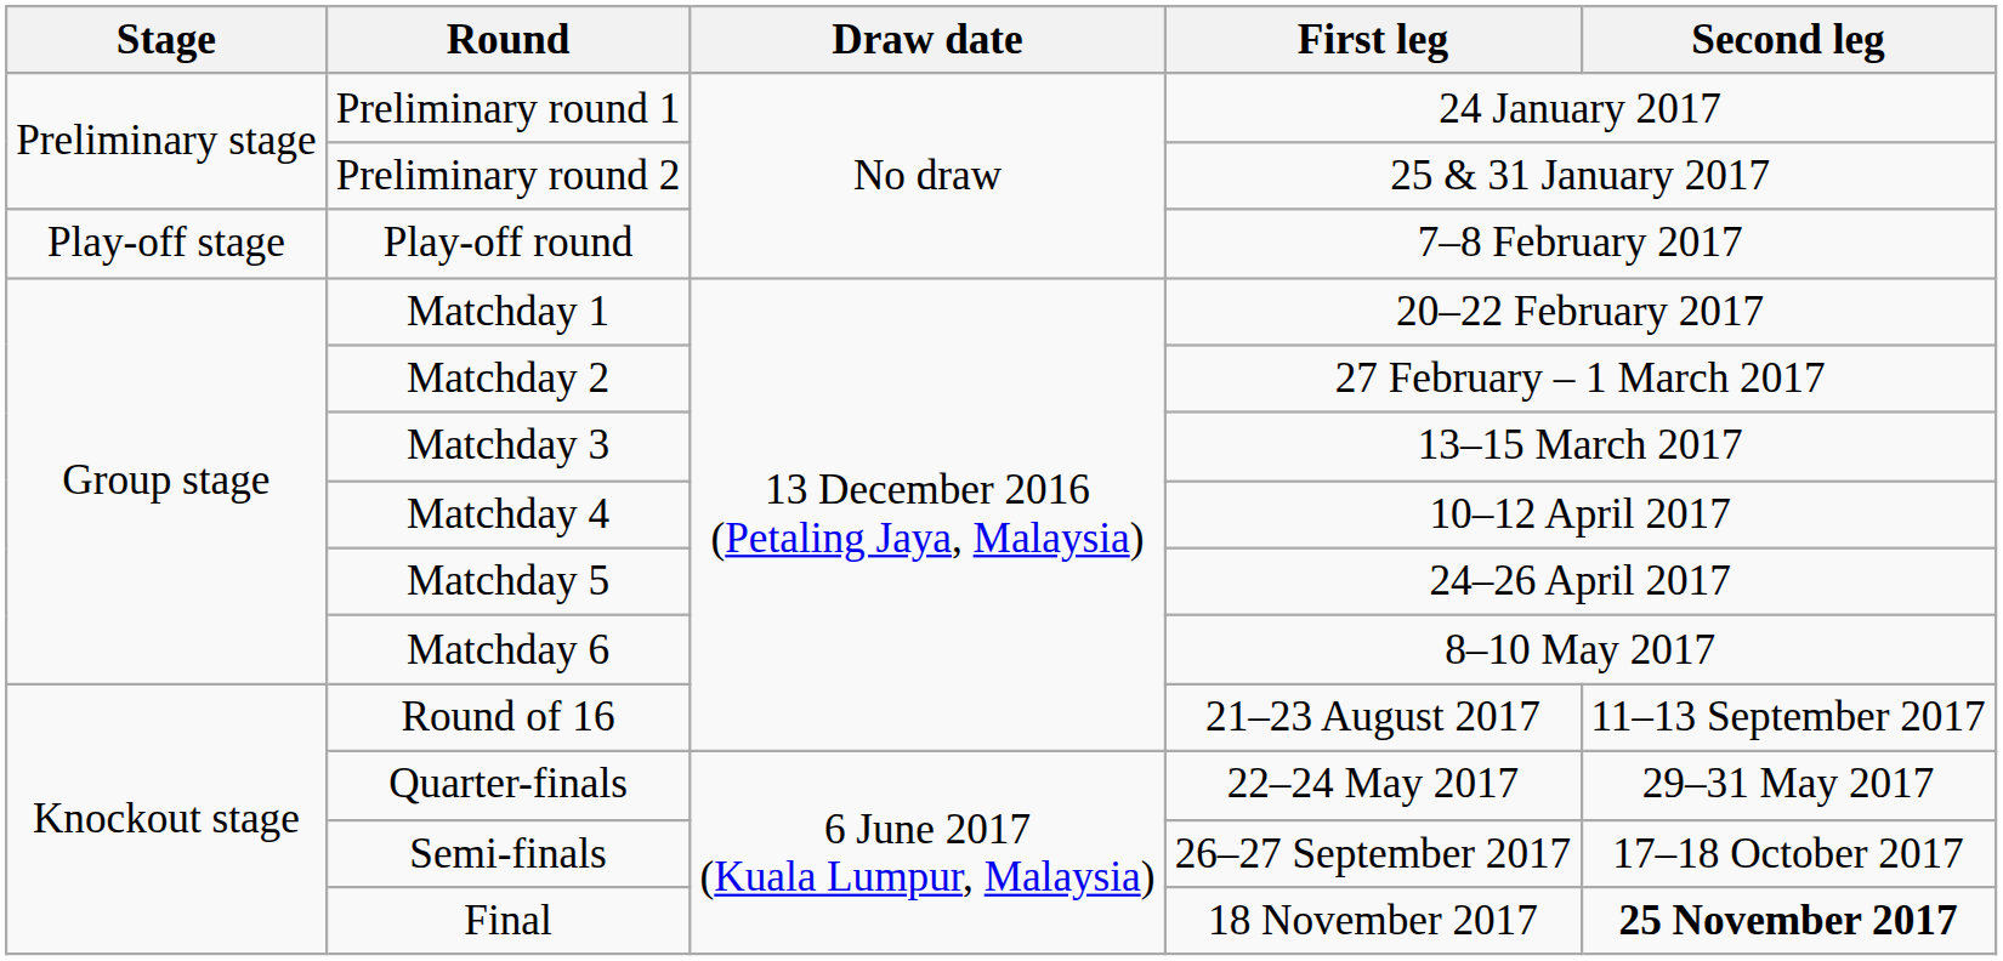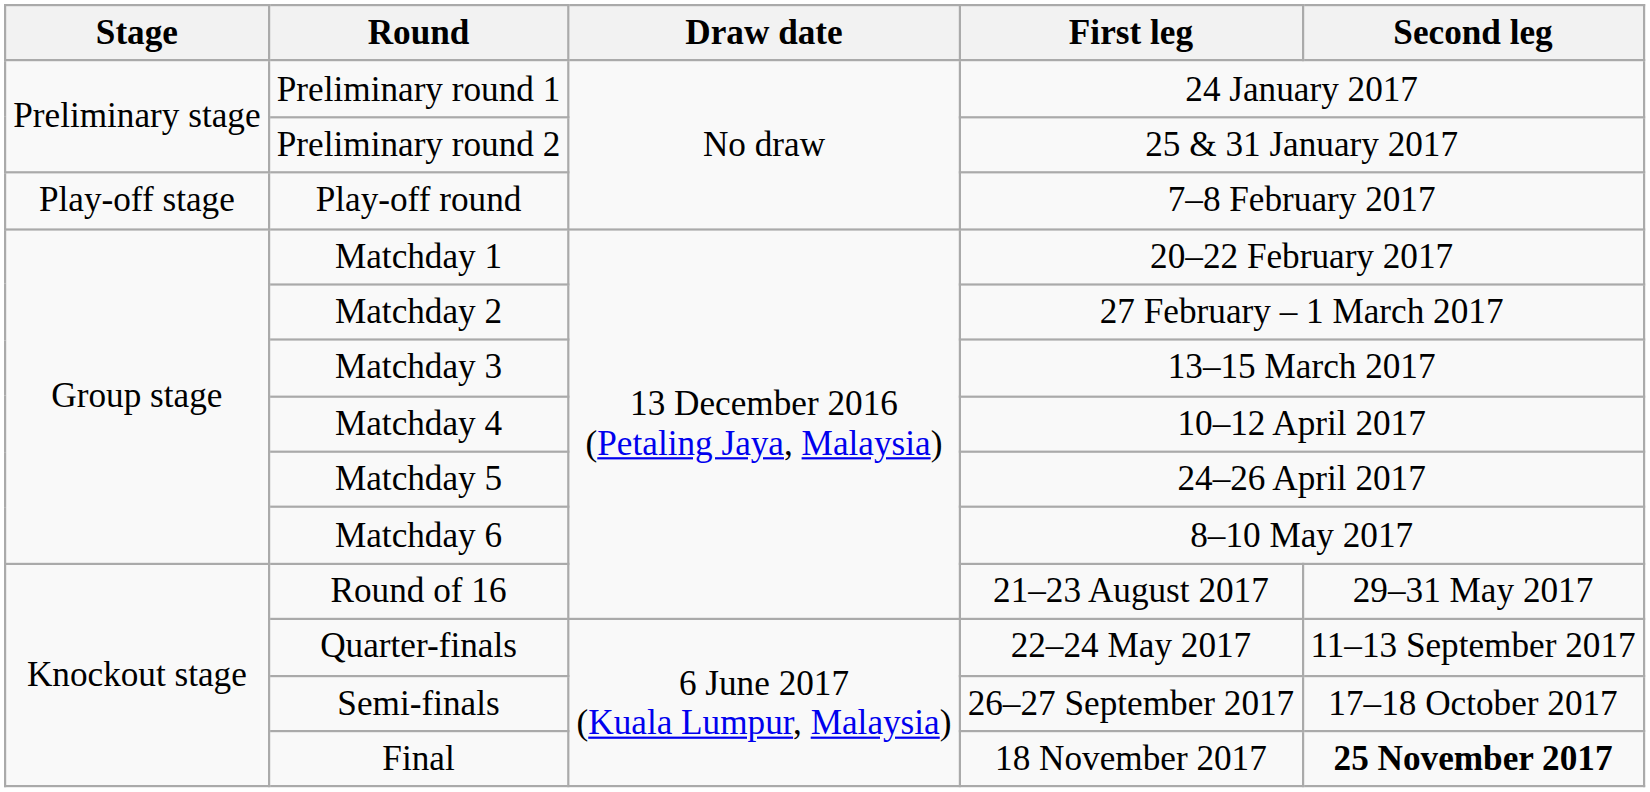 <table class="wikitable" style="text-align:center">
 <tr>
 <th>Stage</th>
 <th>Round</th>
 <th>Draw date</th>
 <th>First leg</th>
 <th>Second leg</th>
 </tr>
 <tr>
 <td rowspan=2>Preliminary stage</td>
 <td>Preliminary round 1</td>
 <td rowspan=3>No draw</td>
 <td colspan=2>24 January 2017</td>
 </tr>
 <tr>
 <td>Preliminary round 2</td>
 <td colspan=2>25 & 31 January 2017</td>
 </tr>
 <tr>
 <td>Play-off stage</td>
 <td>Play-off round</td>
 <td colspan=2>7–8 February 2017</td>
 </tr>
 <tr>
 <td rowspan=6>Group stage</td>
 <td>Matchday 1</td>
 <td rowspan=7>13 December 2016<br>(<a href='#'>Petaling Jaya</a>, <a href='#'>Malaysia</a>)</td>
 <td colspan=2>20–22 February 2017</td>
 </tr>
 <tr>
 <td>Matchday 2</td>
 <td colspan=2>27 February – 1 March 2017</td>
 </tr>
 <tr>
 <td>Matchday 3</td>
 <td colspan=2>13–15 March 2017</td>
 </tr>
 <tr>
 <td>Matchday 4</td>
 <td colspan=2>10–12 April 2017</td>
 </tr>
 <tr>
 <td>Matchday 5</td>
 <td colspan=2>24–26 April 2017</td>
 </tr>
 <tr>
 <td>Matchday 6</td>
 <td colspan=2>8–10 May 2017</td>
 </tr>
 <tr>
 <td rowspan=4>Knockout stage</td>
 <td>Round of 16</td>
 <td>21–23 August 2017</td>
-<td>11–13 September 2017</td>
+<td>29–31 May 2017</td>
 </tr>
 <tr>
 <td>Quarter-finals</td>
 <td rowspan=3>6 June 2017<br>(<a href='#'>Kuala Lumpur</a>, <a href='#'>Malaysia</a>)</td>
 <td>22–24 May 2017</td>
-<td>29–31 May 2017</td>
+<td>11–13 September 2017</td>
 </tr>
 <tr>
 <td>Semi-finals</td>
 <td>26–27 September 2017</td>
 <td>17–18 October 2017</td>
 </tr>
 <tr>
 <td>Final</td>
 <td>18 November 2017</td>
 <td><strong>25 November 2017</strong></td>
 </tr>
 </table>
